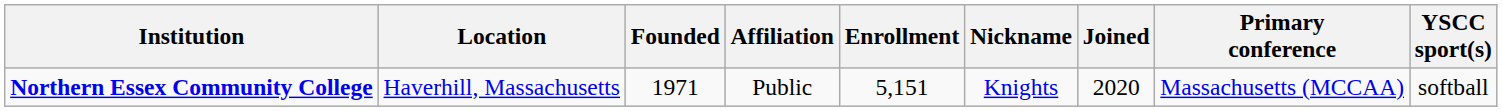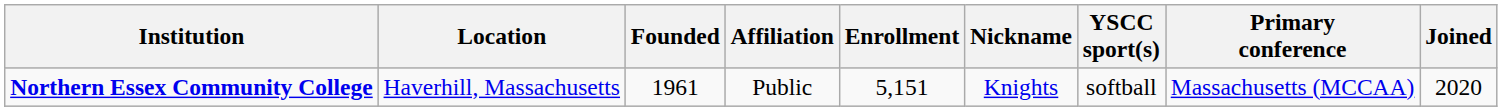 <table class="wikitable sortable" style="text-align:center;">
 <tr>
 <th>Institution</th>
 <th>Location</th>
 <th>Founded</th>
 <th>Affiliation</th>
 <th>Enrollment</th>
 <th>Nickname</th>
+<th>YSCC<br>sport(s)</th>
+<th>Primary<br>conference</th>
 <th>Joined</th>
-<th>Primary<br>conference</th>
-<th>YSCC<br>sport(s)</th>
 </tr>
 <tr>
 <td><strong><a href='#'>Northern Essex Community College</a></strong></td>
 <td><a href='#'>Haverhill, Massachusetts</a></td>
-<td>1971</td>
+<td>1961</td>
 <td>Public</td>
 <td>5,151</td>
 <td><a href='#'>Knights</a></td>
+<td>softball</td>
+<td><a href='#'>Massachusetts (MCCAA)</a><br></td>
 <td>2020</td>
-<td><a href='#'>Massachusetts (MCCAA)</a><br></td>
-<td>softball</td>
 </tr>
 </table>
